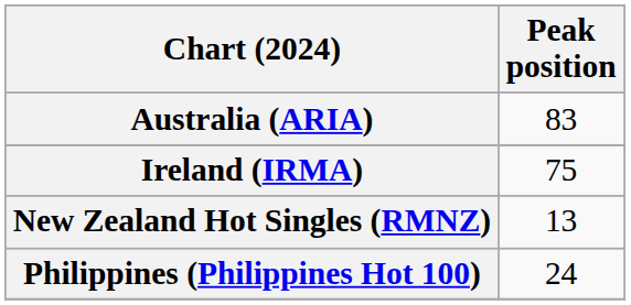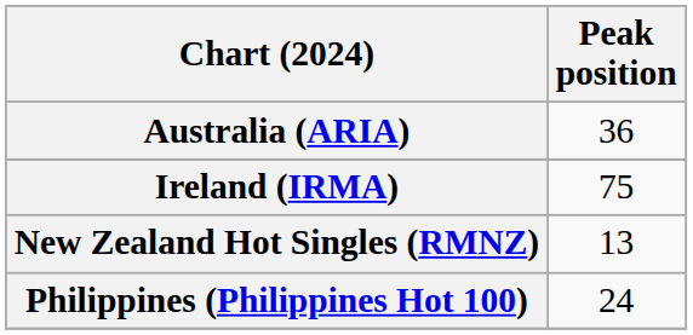 <table class="wikitable sortable plainrowheaders" style="text-align:center">
 <tr>
 <th scope="col">Chart (2024)</th>
 <th scope="col">Peak<br>position</th>
 </tr>
 <tr>
 <th scope="row">Australia (<a href='#'>ARIA</a>)</th>
-<td>83</td>
+<td>36</td>
 </tr>
 <tr>
 </tr>
 <tr>
 </tr>
 <tr>
 <th scope="row">Ireland (<a href='#'>IRMA</a>)</th>
 <td>75</td>
 </tr>
 <tr>
 <th scope="row">New Zealand Hot Singles (<a href='#'>RMNZ</a>)</th>
 <td>13</td>
 </tr>
 <tr>
 <th scope="row">Philippines (<a href='#'>Philippines Hot 100</a>)</th>
 <td>24</td>
 </tr>
 <tr>
 </tr>
 <tr>
 </tr>
 <tr>
 </tr>
 <tr>
 </tr>
 <tr>
 </tr>
 <tr>
 </tr>
 <tr>
 </tr>
 </table>
